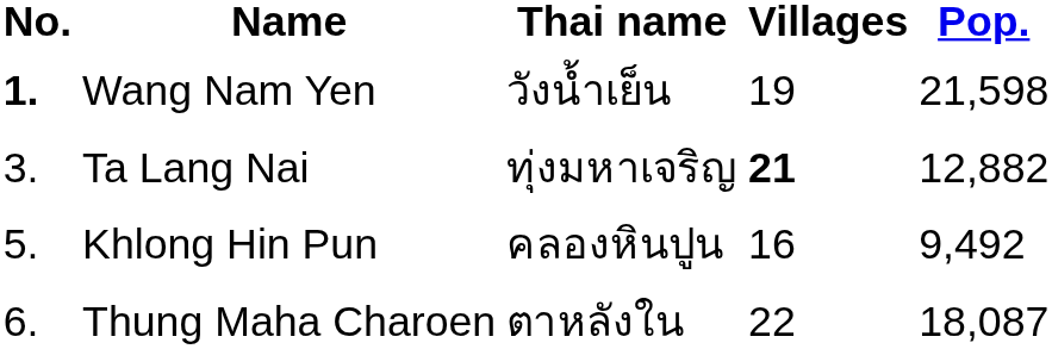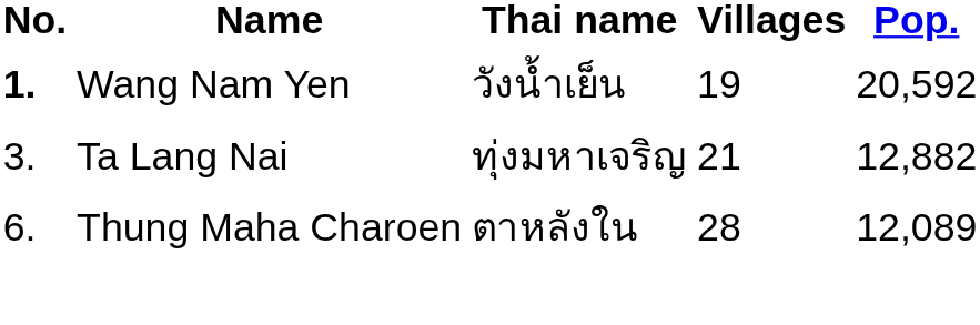 <table>
 <tr>
 <th>No.</th>
 <th>Name</th>
 <th>Thai name</th>
 <th>Villages</th>
 <th><a href='#'>Pop.</a></th>
 </tr>
 <tr>
 <td><strong>1.</strong></td>
 <td>Wang Nam Yen</td>
 <td>วังน้ำเย็น</td>
 <td>19</td>
-<td>21,598</td>
+<td>20,592</td>
 <td></td>
 </tr>
 <tr>
 <td>3.</td>
 <td>Ta Lang Nai</td>
 <td>ทุ่งมหาเจริญ</td>
-<td><strong>21</strong></td>
+<td>21</td>
 <td>12,882</td>
-<td></td>
-</tr>
-<tr>
-<td>5.</td>
-<td>Khlong Hin Pun</td>
-<td>คลองหินปูน</td>
-<td>16</td>
-<td>9,492</td>
 <td></td>
 </tr>
 <tr>
 <td>6.</td>
 <td>Thung Maha Charoen</td>
 <td>ตาหลังใน</td>
-<td>22</td>
-<td>18,087</td>
+<td>28</td>
+<td>12,089</td>
 <td></td>
 </tr>
 </table>
